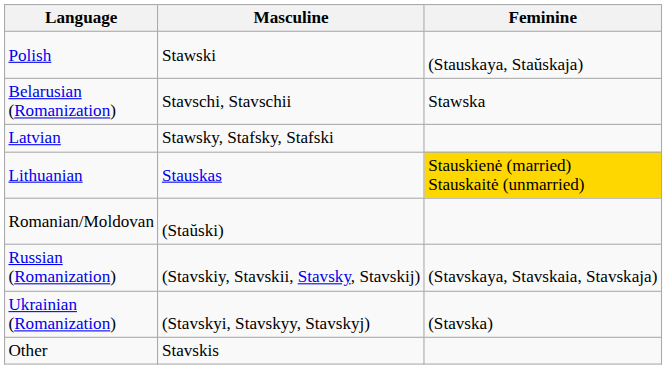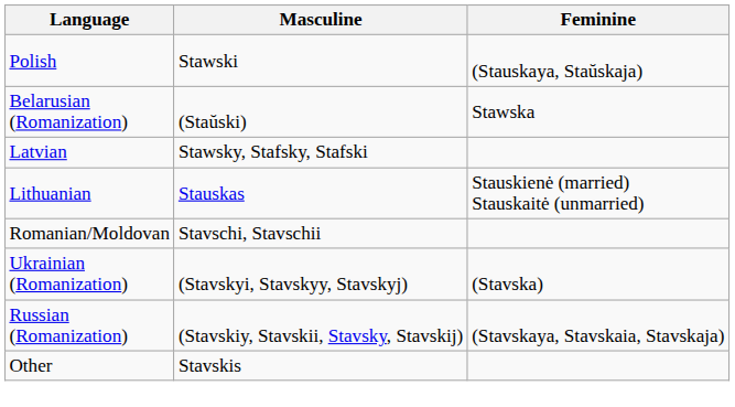 <table class="wikitable">
 <tr>
 <th>Language</th>
 <th>Masculine</th>
 <th>Feminine</th>
 </tr>
 <tr>
 <td><a href='#'>Polish</a></td>
 <td>Stawski</td>
 <td><br> (Stauskaya, Staŭskaja)</td>
 </tr>
 <tr>
 <td><a href='#'>Belarusian</a> <br>(<a href='#'>Romanization</a>)</td>
-<td>Stavschi, Stavschii</td>
+<td><br>(Staŭski)</td>
 <td>Stawska</td>
 </tr>
 <tr>
 <td><a href='#'>Latvian</a></td>
 <td>Stawsky, Stafsky, Stafski</td>
 <td></td>
 </tr>
 <tr>
 <td><a href='#'>Lithuanian</a></td>
 <td><a href='#'>Stauskas</a></td>
-<td style="background: gold;">Stauskienė (married)<br> Stauskaitė (unmarried)</td>
+<td>Stauskienė (married)<br> Stauskaitė (unmarried)</td>
 </tr>
 <tr>
 <td>Romanian/Moldovan</td>
-<td><br>(Staŭski)</td>
+<td>Stavschi, Stavschii</td>
 <td></td>
+</tr>
+<tr>
+<td><a href='#'>Ukrainian</a> <br>(<a href='#'>Romanization</a>)</td>
+<td><br> (Stavskyi, Stavskyy, Stavskyj)</td>
+<td><br> (Stavska)</td>
 </tr>
 <tr>
 <td><a href='#'>Russian</a> <br>(<a href='#'>Romanization</a>)</td>
 <td><br> (Stavskiy, Stavskii, <a href='#'>Stavsky</a>, Stavskij)</td>
 <td><br> (Stavskaya, Stavskaia, Stavskaja)</td>
 </tr>
 <tr>
-<td><a href='#'>Ukrainian</a> <br>(<a href='#'>Romanization</a>)</td>
-<td><br> (Stavskyi, Stavskyy, Stavskyj)</td>
-<td><br> (Stavska)</td>
-</tr>
-<tr>
 <td>Other</td>
 <td>Stavskis</td>
 <td></td>
 </tr>
 </table>
